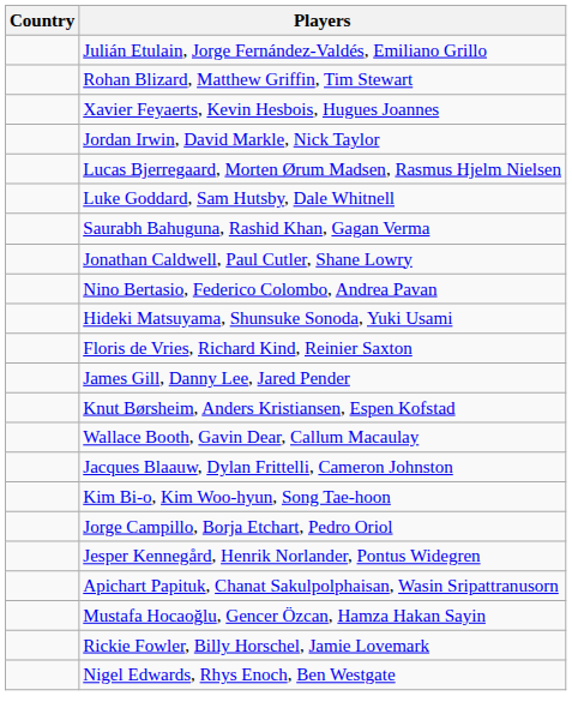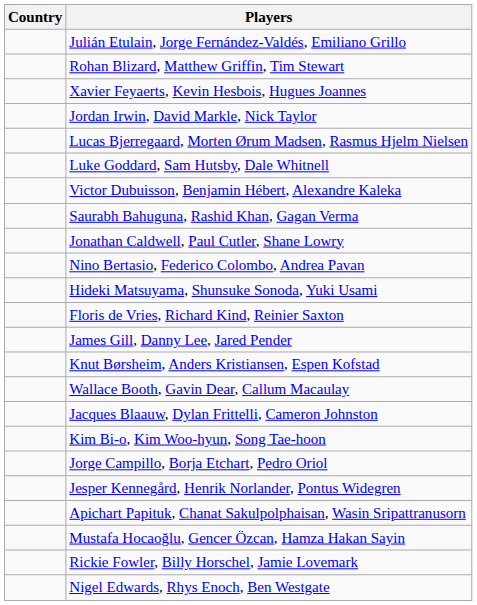 <table class="wikitable" style="font-size:95%;">
 <tr>
 <th>Country</th>
 <th>Players</th>
 </tr>
 <tr>
 <td></td>
 <td><a href='#'>Julián Etulain</a>, <a href='#'>Jorge Fernández-Valdés</a>, <a href='#'>Emiliano Grillo</a></td>
 </tr>
 <tr>
 <td></td>
 <td><a href='#'>Rohan Blizard</a>, <a href='#'>Matthew Griffin</a>, <a href='#'>Tim Stewart</a></td>
 </tr>
 <tr>
 <td></td>
 <td><a href='#'>Xavier Feyaerts</a>, <a href='#'>Kevin Hesbois</a>, <a href='#'>Hugues Joannes</a></td>
 </tr>
 <tr>
 <td></td>
 <td><a href='#'>Jordan Irwin</a>, <a href='#'>David Markle</a>, <a href='#'>Nick Taylor</a></td>
 </tr>
 <tr>
 <td></td>
 <td><a href='#'>Lucas Bjerregaard</a>, <a href='#'>Morten Ørum Madsen</a>, <a href='#'>Rasmus Hjelm Nielsen</a></td>
 </tr>
 <tr>
 <td></td>
 <td><a href='#'>Luke Goddard</a>, <a href='#'>Sam Hutsby</a>, <a href='#'>Dale Whitnell</a></td>
+</tr>
+<tr>
+<td></td>
+<td><a href='#'>Victor Dubuisson</a>, <a href='#'>Benjamin Hébert</a>, <a href='#'>Alexandre Kaleka</a></td>
 </tr>
 <tr>
 <td></td>
 <td><a href='#'>Saurabh Bahuguna</a>, <a href='#'>Rashid Khan</a>, <a href='#'>Gagan Verma</a></td>
 </tr>
 <tr>
 <td></td>
 <td><a href='#'>Jonathan Caldwell</a>, <a href='#'>Paul Cutler</a>, <a href='#'>Shane Lowry</a></td>
 </tr>
 <tr>
 <td></td>
 <td><a href='#'>Nino Bertasio</a>, <a href='#'>Federico Colombo</a>, <a href='#'>Andrea Pavan</a></td>
 </tr>
 <tr>
 <td></td>
 <td><a href='#'>Hideki Matsuyama</a>, <a href='#'>Shunsuke Sonoda</a>, <a href='#'>Yuki Usami</a></td>
 </tr>
 <tr>
 <td></td>
 <td><a href='#'>Floris de Vries</a>, <a href='#'>Richard Kind</a>, <a href='#'>Reinier Saxton</a></td>
 </tr>
 <tr>
 <td></td>
 <td><a href='#'>James Gill</a>, <a href='#'>Danny Lee</a>, <a href='#'>Jared Pender</a></td>
 </tr>
 <tr>
 <td></td>
 <td><a href='#'>Knut Børsheim</a>, <a href='#'>Anders Kristiansen</a>, <a href='#'>Espen Kofstad</a></td>
 </tr>
 <tr>
 <td></td>
 <td><a href='#'>Wallace Booth</a>, <a href='#'>Gavin Dear</a>, <a href='#'>Callum Macaulay</a></td>
 </tr>
 <tr>
 <td></td>
 <td><a href='#'>Jacques Blaauw</a>, <a href='#'>Dylan Frittelli</a>, <a href='#'>Cameron Johnston</a></td>
 </tr>
 <tr>
 <td></td>
 <td><a href='#'>Kim Bi-o</a>, <a href='#'>Kim Woo-hyun</a>, <a href='#'>Song Tae-hoon</a></td>
 </tr>
 <tr>
 <td></td>
 <td><a href='#'>Jorge Campillo</a>, <a href='#'>Borja Etchart</a>, <a href='#'>Pedro Oriol</a></td>
 </tr>
 <tr>
 <td></td>
 <td><a href='#'>Jesper Kennegård</a>, <a href='#'>Henrik Norlander</a>, <a href='#'>Pontus Widegren</a></td>
 </tr>
 <tr>
 <td></td>
 <td><a href='#'>Apichart Papituk</a>, <a href='#'>Chanat Sakulpolphaisan</a>, <a href='#'>Wasin Sripattranusorn</a></td>
 </tr>
 <tr>
 <td></td>
 <td><a href='#'>Mustafa Hocaoğlu</a>, <a href='#'>Gencer Özcan</a>, <a href='#'>Hamza Hakan Sayin</a></td>
 </tr>
 <tr>
 <td></td>
 <td><a href='#'>Rickie Fowler</a>, <a href='#'>Billy Horschel</a>, <a href='#'>Jamie Lovemark</a></td>
 </tr>
 <tr>
 <td></td>
 <td><a href='#'>Nigel Edwards</a>, <a href='#'>Rhys Enoch</a>, <a href='#'>Ben Westgate</a></td>
 </tr>
 </table>
